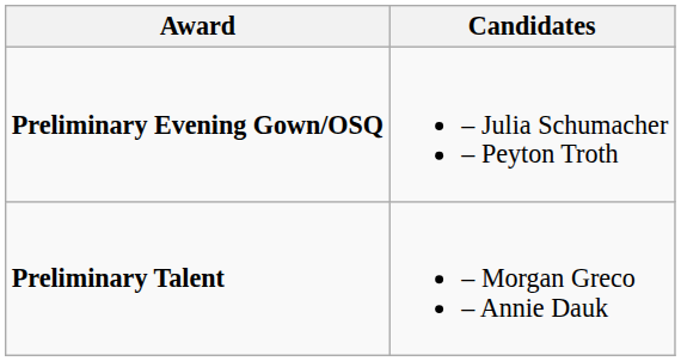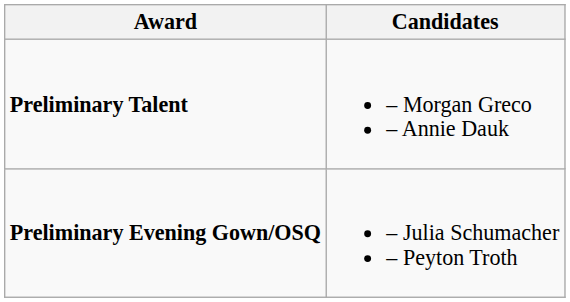 <table class="wikitable">
 <tr>
 <th>Award</th>
 <th>Candidates</th>
 </tr>
 <tr>
+<td><strong>Preliminary Talent</strong></td>
+<td><br><ul><li> – Morgan Greco</li><li> – Annie Dauk</li></ul></td>
+</tr>
+<tr>
 <td><strong>Preliminary Evening Gown/OSQ</strong></td>
 <td><br><ul><li> – Julia Schumacher</li><li> – Peyton Troth</li></ul></td>
 </tr>
-<tr>
-<td><strong>Preliminary Talent</strong></td>
-<td><br><ul><li> – Morgan Greco</li><li> – Annie Dauk</li></ul></td>
-</tr>
 </table>
